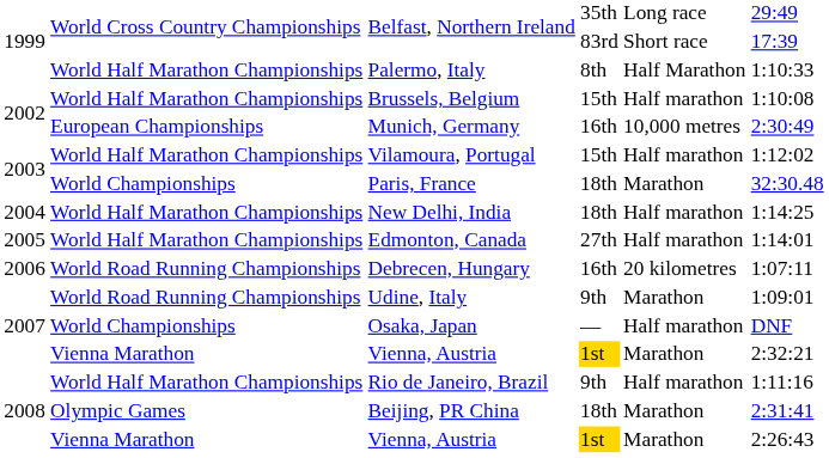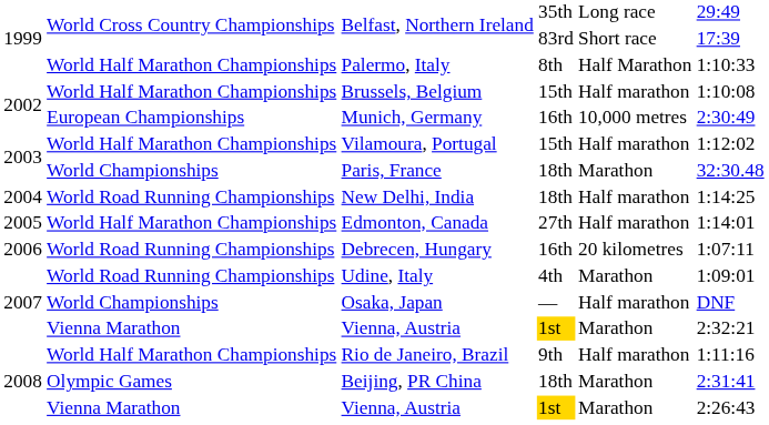 <table>
 <tr>
 <td rowspan=3>1999</td>
 <td rowspan=2><a href='#'>World Cross Country Championships</a></td>
 <td rowspan=2><a href='#'>Belfast</a>, <a href='#'>Northern Ireland</a></td>
 <td>35th</td>
 <td>Long race</td>
 <td><a href='#'>29:49</a></td>
 </tr>
 <tr>
 <td>83rd</td>
 <td>Short race</td>
 <td><a href='#'>17:39</a></td>
 </tr>
 <tr>
 <td><a href='#'>World Half Marathon Championships</a></td>
 <td><a href='#'>Palermo</a>, <a href='#'>Italy</a></td>
 <td>8th</td>
 <td>Half Marathon</td>
 <td>1:10:33</td>
 </tr>
 <tr>
 <td rowspan=2>2002</td>
 <td><a href='#'>World Half Marathon Championships</a></td>
 <td><a href='#'>Brussels, Belgium</a></td>
 <td>15th</td>
 <td>Half marathon</td>
 <td>1:10:08</td>
 </tr>
 <tr>
 <td><a href='#'>European Championships</a></td>
 <td><a href='#'>Munich, Germany</a></td>
 <td>16th</td>
 <td>10,000 metres</td>
 <td><a href='#'>2:30:49</a></td>
 </tr>
 <tr>
 <td rowspan=2>2003</td>
 <td><a href='#'>World Half Marathon Championships</a></td>
 <td><a href='#'>Vilamoura</a>, <a href='#'>Portugal</a></td>
 <td>15th</td>
 <td>Half marathon</td>
 <td>1:12:02</td>
 </tr>
 <tr>
 <td><a href='#'>World Championships</a></td>
 <td><a href='#'>Paris, France</a></td>
 <td>18th</td>
 <td>Marathon</td>
 <td><a href='#'>32:30.48</a></td>
 </tr>
 <tr>
 <td>2004</td>
-<td><a href='#'>World Half Marathon Championships</a></td>
+<td><a href='#'>World Road Running Championships</a></td>
 <td><a href='#'>New Delhi, India</a></td>
 <td>18th</td>
 <td>Half marathon</td>
 <td>1:14:25</td>
 </tr>
 <tr>
 <td>2005</td>
 <td><a href='#'>World Half Marathon Championships</a></td>
 <td><a href='#'>Edmonton, Canada</a></td>
 <td>27th</td>
 <td>Half marathon</td>
 <td>1:14:01</td>
 </tr>
 <tr>
 <td>2006</td>
 <td><a href='#'>World Road Running Championships</a></td>
 <td><a href='#'>Debrecen, Hungary</a></td>
 <td>16th</td>
 <td>20 kilometres</td>
 <td>1:07:11</td>
 </tr>
 <tr>
 <td rowspan=3>2007</td>
 <td><a href='#'>World Road Running Championships</a></td>
 <td><a href='#'>Udine</a>, <a href='#'>Italy</a></td>
-<td>9th</td>
+<td>4th</td>
 <td>Marathon</td>
 <td>1:09:01</td>
 </tr>
 <tr>
 <td><a href='#'>World Championships</a></td>
 <td><a href='#'>Osaka, Japan</a></td>
 <td>—</td>
 <td>Half marathon</td>
 <td><a href='#'>DNF</a></td>
 </tr>
 <tr>
 <td><a href='#'>Vienna Marathon</a></td>
 <td><a href='#'>Vienna, Austria</a></td>
 <td bgcolor="gold">1st</td>
 <td>Marathon</td>
 <td>2:32:21</td>
 </tr>
 <tr>
 <td rowspan=3>2008</td>
 <td><a href='#'>World Half Marathon Championships</a></td>
 <td><a href='#'>Rio de Janeiro, Brazil</a></td>
 <td>9th</td>
 <td>Half marathon</td>
 <td>1:11:16</td>
 </tr>
 <tr>
 <td><a href='#'>Olympic Games</a></td>
 <td><a href='#'>Beijing</a>, <a href='#'>PR China</a></td>
 <td>18th</td>
 <td>Marathon</td>
 <td><a href='#'>2:31:41</a></td>
 </tr>
 <tr>
 <td><a href='#'>Vienna Marathon</a></td>
 <td><a href='#'>Vienna, Austria</a></td>
 <td bgcolor="gold">1st</td>
 <td>Marathon</td>
 <td>2:26:43</td>
 </tr>
 </table>
